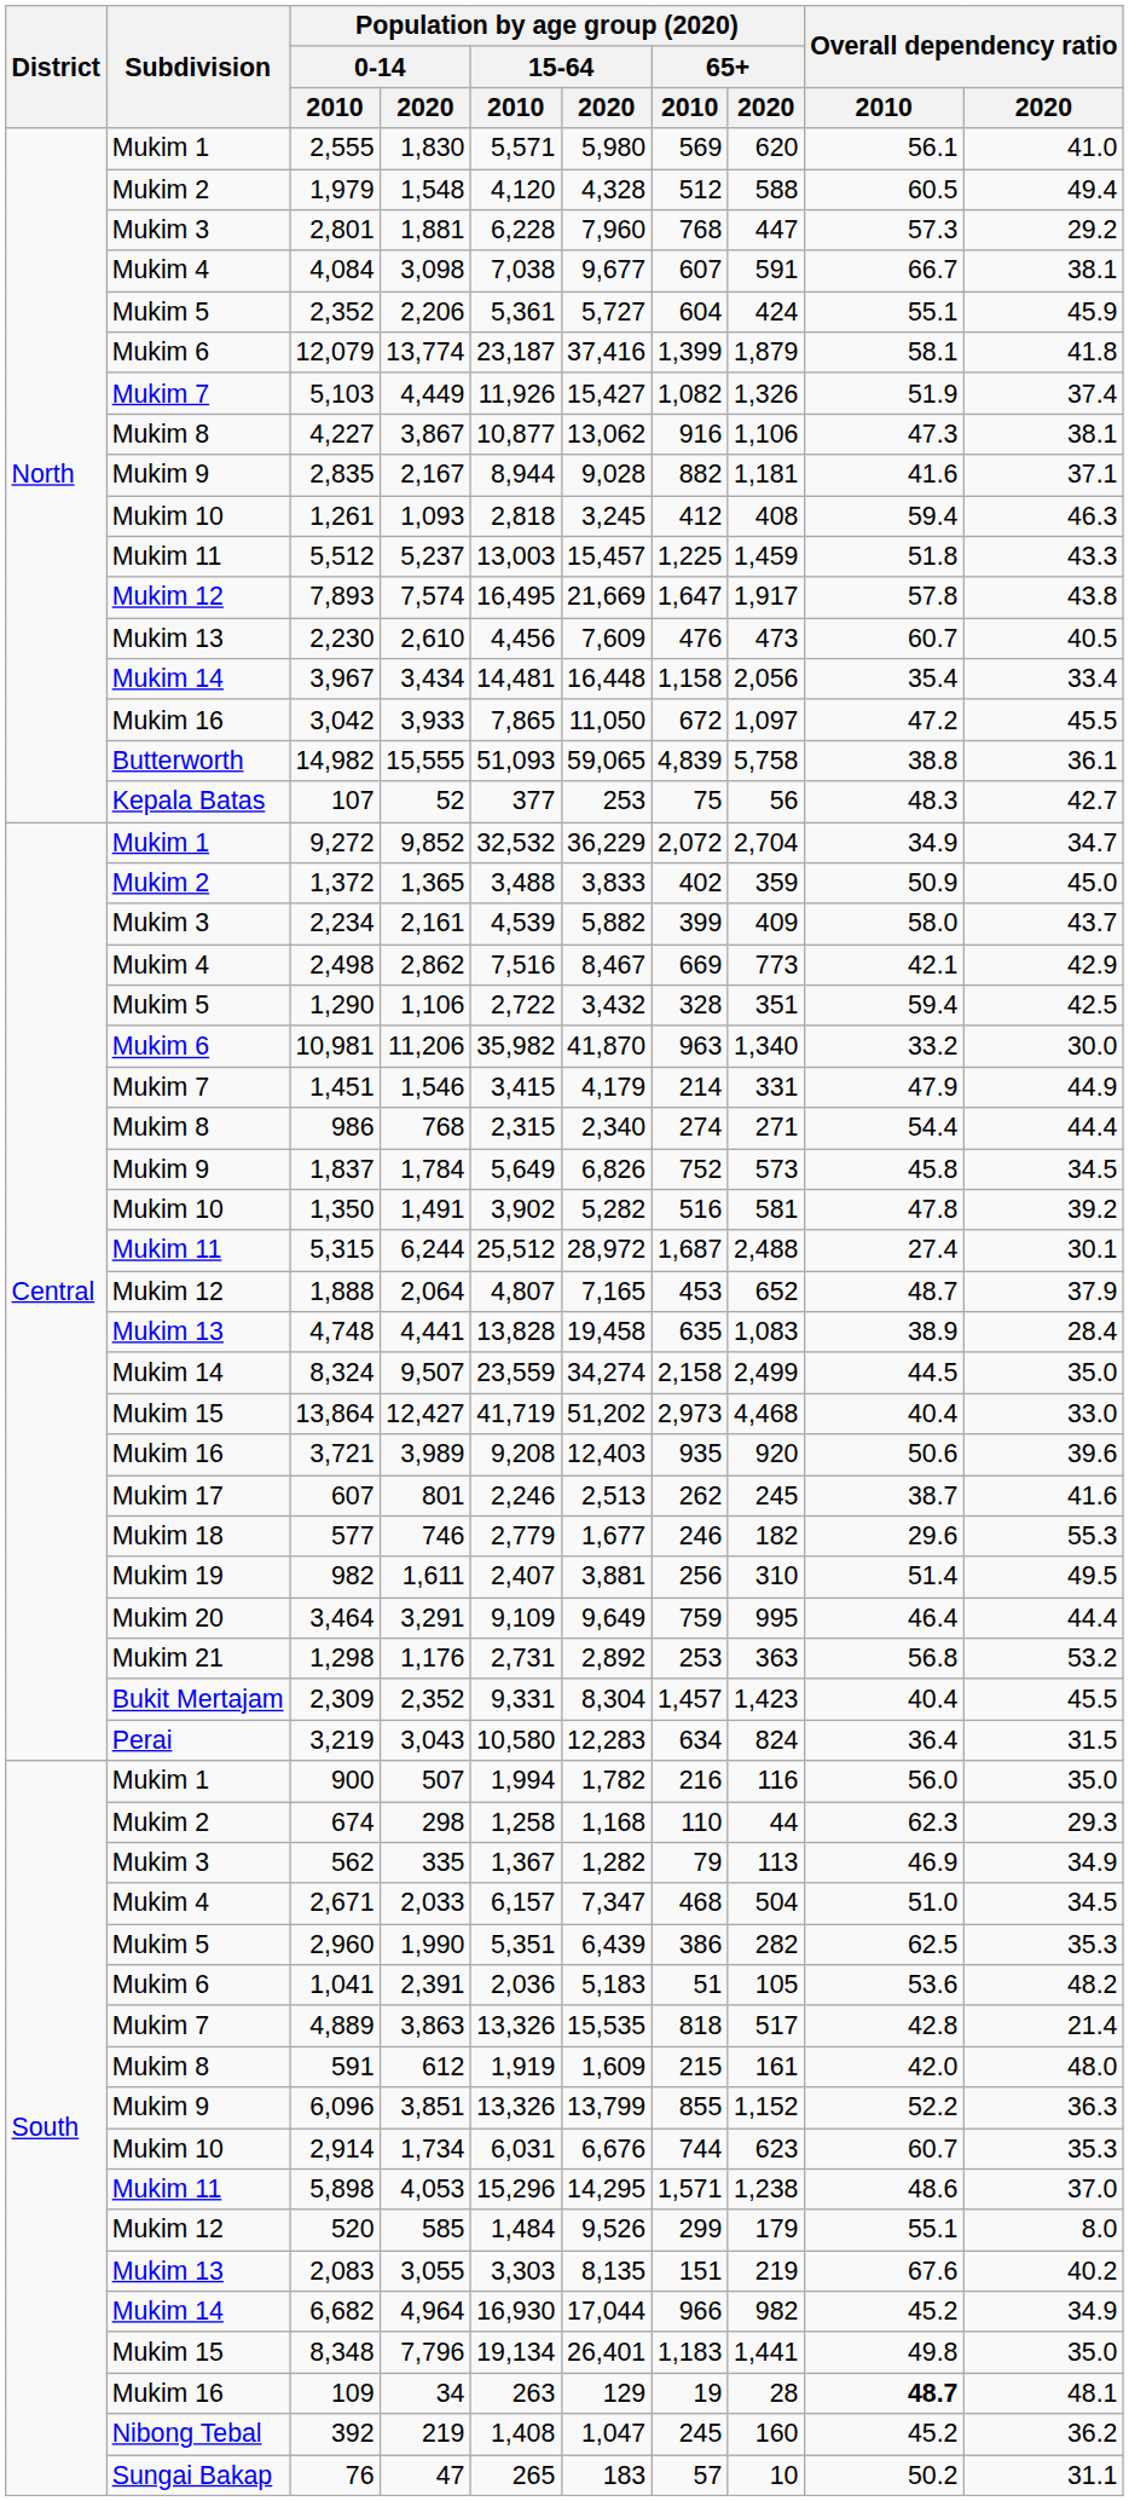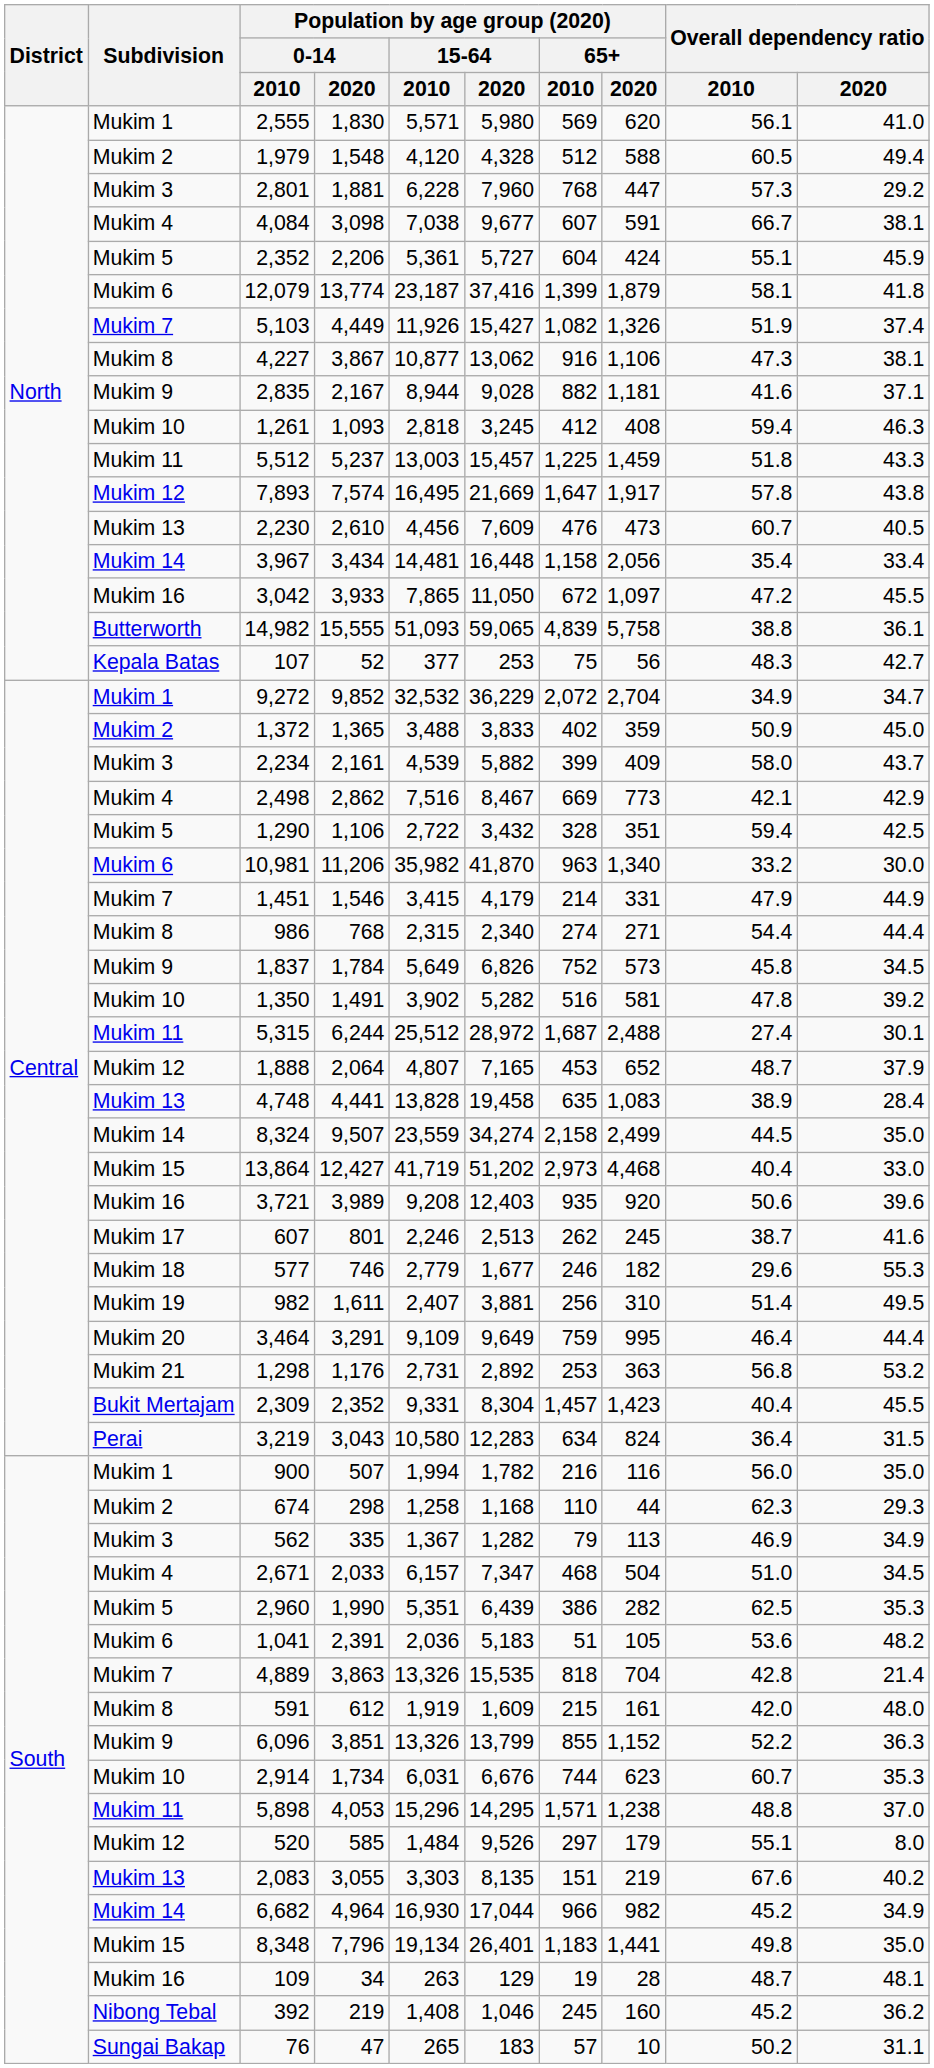 <table class="wikitable sortable mw-collapsible">
 <tr>
 <th rowspan="3">District</th>
 <th rowspan="3">Subdivision</th>
 <th colspan="6">Population by age group (2020)</th>
 <th colspan="2" rowspan="2">Overall dependency ratio</th>
 </tr>
 <tr>
 <th colspan="2">0-14</th>
 <th colspan="2">15-64</th>
 <th colspan="2">65+</th>
 </tr>
 <tr>
 <th>2010</th>
 <th>2020</th>
 <th>2010</th>
 <th>2020</th>
 <th>2010</th>
 <th>2020</th>
 <th>2010</th>
 <th>2020</th>
 </tr>
 <tr>
 <td rowspan="17"><a href='#'>North</a></td>
 <td>Mukim 1</td>
 <td align="right">2,555</td>
 <td align="right">1,830</td>
 <td align="right">5,571</td>
 <td align="right">5,980</td>
 <td align="right">569</td>
 <td align="right">620</td>
 <td align="right">56.1</td>
 <td align="right">41.0</td>
 </tr>
 <tr>
 <td>Mukim 2</td>
 <td align="right">1,979</td>
 <td align="right">1,548</td>
 <td align="right">4,120</td>
 <td align="right">4,328</td>
 <td align="right">512</td>
 <td align="right">588</td>
 <td align="right">60.5</td>
 <td align="right">49.4</td>
 </tr>
 <tr>
 <td>Mukim 3</td>
 <td align="right">2,801</td>
 <td align="right">1,881</td>
 <td align="right">6,228</td>
 <td align="right">7,960</td>
 <td align="right">768</td>
 <td align="right">447</td>
 <td align="right">57.3</td>
 <td align="right">29.2</td>
 </tr>
 <tr>
 <td>Mukim 4</td>
 <td align="right">4,084</td>
 <td align="right">3,098</td>
 <td align="right">7,038</td>
 <td align="right">9,677</td>
 <td align="right">607</td>
 <td align="right">591</td>
 <td align="right">66.7</td>
 <td align="right">38.1</td>
 </tr>
 <tr>
 <td>Mukim 5</td>
 <td align="right">2,352</td>
 <td align="right">2,206</td>
 <td align="right">5,361</td>
 <td align="right">5,727</td>
 <td align="right">604</td>
 <td align="right">424</td>
 <td align="right">55.1</td>
 <td align="right">45.9</td>
 </tr>
 <tr>
 <td>Mukim 6</td>
 <td align="right">12,079</td>
 <td align="right">13,774</td>
 <td align="right">23,187</td>
 <td align="right">37,416</td>
 <td align="right">1,399</td>
 <td align="right">1,879</td>
 <td align="right">58.1</td>
 <td align="right">41.8</td>
 </tr>
 <tr>
 <td><a href='#'>Mukim 7</a></td>
 <td align="right">5,103</td>
 <td align="right">4,449</td>
 <td align="right">11,926</td>
 <td align="right">15,427</td>
 <td align="right">1,082</td>
 <td align="right">1,326</td>
 <td align="right">51.9</td>
 <td align="right">37.4</td>
 </tr>
 <tr>
 <td>Mukim 8</td>
 <td align="right">4,227</td>
 <td align="right">3,867</td>
 <td align="right">10,877</td>
 <td align="right">13,062</td>
 <td align="right">916</td>
 <td align="right">1,106</td>
 <td align="right">47.3</td>
 <td align="right">38.1</td>
 </tr>
 <tr>
 <td>Mukim 9</td>
 <td align="right">2,835</td>
 <td align="right">2,167</td>
 <td align="right">8,944</td>
 <td align="right">9,028</td>
 <td align="right">882</td>
 <td align="right">1,181</td>
 <td align="right">41.6</td>
 <td align="right">37.1</td>
 </tr>
 <tr>
 <td>Mukim 10</td>
 <td align="right">1,261</td>
 <td align="right">1,093</td>
 <td align="right">2,818</td>
 <td align="right">3,245</td>
 <td align="right">412</td>
 <td align="right">408</td>
 <td align="right">59.4</td>
 <td align="right">46.3</td>
 </tr>
 <tr>
 <td>Mukim 11</td>
 <td align="right">5,512</td>
 <td align="right">5,237</td>
 <td align="right">13,003</td>
 <td align="right">15,457</td>
 <td align="right">1,225</td>
 <td align="right">1,459</td>
 <td align="right">51.8</td>
 <td align="right">43.3</td>
 </tr>
 <tr>
 <td><a href='#'>Mukim 12</a></td>
 <td align="right">7,893</td>
 <td align="right">7,574</td>
 <td align="right">16,495</td>
 <td align="right">21,669</td>
 <td align="right">1,647</td>
 <td align="right">1,917</td>
 <td align="right">57.8</td>
 <td align="right">43.8</td>
 </tr>
 <tr>
 <td>Mukim 13</td>
 <td align="right">2,230</td>
 <td align="right">2,610</td>
 <td align="right">4,456</td>
 <td align="right">7,609</td>
 <td align="right">476</td>
 <td align="right">473</td>
 <td align="right">60.7</td>
 <td align="right">40.5</td>
 </tr>
 <tr>
 <td><a href='#'>Mukim 14</a></td>
 <td align="right">3,967</td>
 <td align="right">3,434</td>
 <td align="right">14,481</td>
 <td align="right">16,448</td>
 <td align="right">1,158</td>
 <td align="right">2,056</td>
 <td align="right">35.4</td>
 <td align="right">33.4</td>
 </tr>
 <tr>
 <td>Mukim 16</td>
 <td align="right">3,042</td>
 <td align="right">3,933</td>
 <td align="right">7,865</td>
 <td align="right">11,050</td>
 <td align="right">672</td>
 <td align="right">1,097</td>
 <td align="right">47.2</td>
 <td align="right">45.5</td>
 </tr>
 <tr>
 <td><a href='#'>Butterworth</a></td>
 <td align="right">14,982</td>
 <td align="right">15,555</td>
 <td align="right">51,093</td>
 <td align="right">59,065</td>
 <td align="right">4,839</td>
 <td align="right">5,758</td>
 <td align="right">38.8</td>
 <td align="right">36.1</td>
 </tr>
 <tr>
 <td><a href='#'>Kepala Batas</a></td>
 <td align="right">107</td>
 <td align="right">52</td>
 <td align="right">377</td>
 <td align="right">253</td>
 <td align="right">75</td>
 <td align="right">56</td>
 <td align="right">48.3</td>
 <td align="right">42.7</td>
 </tr>
 <tr>
 <td rowspan="23"><a href='#'>Central</a></td>
 <td><a href='#'>Mukim 1</a></td>
 <td align="right">9,272</td>
 <td align="right">9,852</td>
 <td align="right">32,532</td>
 <td align="right">36,229</td>
 <td align="right">2,072</td>
 <td align="right">2,704</td>
 <td align="right">34.9</td>
 <td align="right">34.7</td>
 </tr>
 <tr>
 <td><a href='#'>Mukim 2</a></td>
 <td align="right">1,372</td>
 <td align="right">1,365</td>
 <td align="right">3,488</td>
 <td align="right">3,833</td>
 <td align="right">402</td>
 <td align="right">359</td>
 <td align="right">50.9</td>
 <td align="right">45.0</td>
 </tr>
 <tr>
 <td>Mukim 3</td>
 <td align="right">2,234</td>
 <td align="right">2,161</td>
 <td align="right">4,539</td>
 <td align="right">5,882</td>
 <td align="right">399</td>
 <td align="right">409</td>
 <td align="right">58.0</td>
 <td align="right">43.7</td>
 </tr>
 <tr>
 <td>Mukim 4</td>
 <td align="right">2,498</td>
 <td align="right">2,862</td>
 <td align="right">7,516</td>
 <td align="right">8,467</td>
 <td align="right">669</td>
 <td align="right">773</td>
 <td align="right">42.1</td>
 <td align="right">42.9</td>
 </tr>
 <tr>
 <td>Mukim 5</td>
 <td align="right">1,290</td>
 <td align="right">1,106</td>
 <td align="right">2,722</td>
 <td align="right">3,432</td>
 <td align="right">328</td>
 <td align="right">351</td>
 <td align="right">59.4</td>
 <td align="right">42.5</td>
 </tr>
 <tr>
 <td><a href='#'>Mukim 6</a></td>
 <td align="right">10,981</td>
 <td align="right">11,206</td>
 <td align="right">35,982</td>
 <td align="right">41,870</td>
 <td align="right">963</td>
 <td align="right">1,340</td>
 <td align="right">33.2</td>
 <td align="right">30.0</td>
 </tr>
 <tr>
 <td>Mukim 7</td>
 <td align="right">1,451</td>
 <td align="right">1,546</td>
 <td align="right">3,415</td>
 <td align="right">4,179</td>
 <td align="right">214</td>
 <td align="right">331</td>
 <td align="right">47.9</td>
 <td align="right">44.9</td>
 </tr>
 <tr>
 <td>Mukim 8</td>
 <td align="right">986</td>
 <td align="right">768</td>
 <td align="right">2,315</td>
 <td align="right">2,340</td>
 <td align="right">274</td>
 <td align="right">271</td>
 <td align="right">54.4</td>
 <td align="right">44.4</td>
 </tr>
 <tr>
 <td>Mukim 9</td>
 <td align="right">1,837</td>
 <td align="right">1,784</td>
 <td align="right">5,649</td>
 <td align="right">6,826</td>
 <td align="right">752</td>
 <td align="right">573</td>
 <td align="right">45.8</td>
 <td align="right">34.5</td>
 </tr>
 <tr>
 <td>Mukim 10</td>
 <td align="right">1,350</td>
 <td align="right">1,491</td>
 <td align="right">3,902</td>
 <td align="right">5,282</td>
 <td align="right">516</td>
 <td align="right">581</td>
 <td align="right">47.8</td>
 <td align="right">39.2</td>
 </tr>
 <tr>
 <td><a href='#'>Mukim 11</a></td>
 <td align="right">5,315</td>
 <td align="right">6,244</td>
 <td align="right">25,512</td>
 <td align="right">28,972</td>
 <td align="right">1,687</td>
 <td align="right">2,488</td>
 <td align="right">27.4</td>
 <td align="right">30.1</td>
 </tr>
 <tr>
 <td>Mukim 12</td>
 <td align="right">1,888</td>
 <td align="right">2,064</td>
 <td align="right">4,807</td>
 <td align="right">7,165</td>
 <td align="right">453</td>
 <td align="right">652</td>
 <td align="right">48.7</td>
 <td align="right">37.9</td>
 </tr>
 <tr>
 <td><a href='#'>Mukim 13</a></td>
 <td align="right">4,748</td>
 <td align="right">4,441</td>
 <td align="right">13,828</td>
 <td align="right">19,458</td>
 <td align="right">635</td>
 <td align="right">1,083</td>
 <td align="right">38.9</td>
 <td align="right">28.4</td>
 </tr>
 <tr>
 <td>Mukim 14</td>
 <td align="right">8,324</td>
 <td align="right">9,507</td>
 <td align="right">23,559</td>
 <td align="right">34,274</td>
 <td align="right">2,158</td>
 <td align="right">2,499</td>
 <td align="right">44.5</td>
 <td align="right">35.0</td>
 </tr>
 <tr>
 <td>Mukim 15</td>
 <td align="right">13,864</td>
 <td align="right">12,427</td>
 <td align="right">41,719</td>
 <td align="right">51,202</td>
 <td align="right">2,973</td>
 <td align="right">4,468</td>
 <td align="right">40.4</td>
 <td align="right">33.0</td>
 </tr>
 <tr>
 <td>Mukim 16</td>
 <td align="right">3,721</td>
 <td align="right">3,989</td>
 <td align="right">9,208</td>
 <td align="right">12,403</td>
 <td align="right">935</td>
 <td align="right">920</td>
 <td align="right">50.6</td>
 <td align="right">39.6</td>
 </tr>
 <tr>
 <td>Mukim 17</td>
 <td align="right">607</td>
 <td align="right">801</td>
 <td align="right">2,246</td>
 <td align="right">2,513</td>
 <td align="right">262</td>
 <td align="right">245</td>
 <td align="right">38.7</td>
 <td align="right">41.6</td>
 </tr>
 <tr>
 <td>Mukim 18</td>
 <td align="right">577</td>
 <td align="right">746</td>
 <td align="right">2,779</td>
 <td align="right">1,677</td>
 <td align="right">246</td>
 <td align="right">182</td>
 <td align="right">29.6</td>
 <td align="right">55.3</td>
 </tr>
 <tr>
 <td>Mukim 19</td>
 <td align="right">982</td>
 <td align="right">1,611</td>
 <td align="right">2,407</td>
 <td align="right">3,881</td>
 <td align="right">256</td>
 <td align="right">310</td>
 <td align="right">51.4</td>
 <td align="right">49.5</td>
 </tr>
 <tr>
 <td>Mukim 20</td>
 <td align="right">3,464</td>
 <td align="right">3,291</td>
 <td align="right">9,109</td>
 <td align="right">9,649</td>
 <td align="right">759</td>
 <td align="right">995</td>
 <td align="right">46.4</td>
 <td align="right">44.4</td>
 </tr>
 <tr>
 <td>Mukim 21</td>
 <td align="right">1,298</td>
 <td align="right">1,176</td>
 <td align="right">2,731</td>
 <td align="right">2,892</td>
 <td align="right">253</td>
 <td align="right">363</td>
 <td align="right">56.8</td>
 <td align="right">53.2</td>
 </tr>
 <tr>
 <td><a href='#'>Bukit Mertajam</a></td>
 <td align="right">2,309</td>
 <td align="right">2,352</td>
 <td align="right">9,331</td>
 <td align="right">8,304</td>
 <td align="right">1,457</td>
 <td align="right">1,423</td>
 <td align="right">40.4</td>
 <td align="right">45.5</td>
 </tr>
 <tr>
 <td><a href='#'>Perai</a></td>
 <td align="right">3,219</td>
 <td align="right">3,043</td>
 <td align="right">10,580</td>
 <td align="right">12,283</td>
 <td align="right">634</td>
 <td align="right">824</td>
 <td align="right">36.4</td>
 <td align="right">31.5</td>
 </tr>
 <tr>
 <td rowspan="18"><a href='#'>South</a></td>
 <td>Mukim 1</td>
 <td align="right">900</td>
 <td align="right">507</td>
 <td align="right">1,994</td>
 <td align="right">1,782</td>
 <td align="right">216</td>
 <td align="right">116</td>
 <td align="right">56.0</td>
 <td align="right">35.0</td>
 </tr>
 <tr>
 <td>Mukim 2</td>
 <td align="right">674</td>
 <td align="right">298</td>
 <td align="right">1,258</td>
 <td align="right">1,168</td>
 <td align="right">110</td>
 <td align="right">44</td>
 <td align="right">62.3</td>
 <td align="right">29.3</td>
 </tr>
 <tr>
 <td>Mukim 3</td>
 <td align="right">562</td>
 <td align="right">335</td>
 <td align="right">1,367</td>
 <td align="right">1,282</td>
 <td align="right">79</td>
 <td align="right">113</td>
 <td align="right">46.9</td>
 <td align="right">34.9</td>
 </tr>
 <tr>
 <td>Mukim 4</td>
 <td align="right">2,671</td>
 <td align="right">2,033</td>
 <td align="right">6,157</td>
 <td align="right">7,347</td>
 <td align="right">468</td>
 <td align="right">504</td>
 <td align="right">51.0</td>
 <td align="right">34.5</td>
 </tr>
 <tr>
 <td>Mukim 5</td>
 <td align="right">2,960</td>
 <td align="right">1,990</td>
 <td align="right">5,351</td>
 <td align="right">6,439</td>
 <td align="right">386</td>
 <td align="right">282</td>
 <td align="right">62.5</td>
 <td align="right">35.3</td>
 </tr>
 <tr>
 <td>Mukim 6</td>
 <td align="right">1,041</td>
 <td align="right">2,391</td>
 <td align="right">2,036</td>
 <td align="right">5,183</td>
 <td align="right">51</td>
 <td align="right">105</td>
 <td align="right">53.6</td>
 <td align="right">48.2</td>
 </tr>
 <tr>
 <td>Mukim 7</td>
 <td align="right">4,889</td>
 <td align="right">3,863</td>
 <td align="right">13,326</td>
 <td align="right">15,535</td>
 <td align="right">818</td>
-<td align="right">517</td>
+<td align="right">704</td>
 <td align="right">42.8</td>
 <td align="right">21.4</td>
 </tr>
 <tr>
 <td>Mukim 8</td>
 <td align="right">591</td>
 <td align="right">612</td>
 <td align="right">1,919</td>
 <td align="right">1,609</td>
 <td align="right">215</td>
 <td align="right">161</td>
 <td align="right">42.0</td>
 <td align="right">48.0</td>
 </tr>
 <tr>
 <td>Mukim 9</td>
 <td align="right">6,096</td>
 <td align="right">3,851</td>
 <td align="right">13,326</td>
 <td align="right">13,799</td>
 <td align="right">855</td>
 <td align="right">1,152</td>
 <td align="right">52.2</td>
 <td align="right">36.3</td>
 </tr>
 <tr>
 <td>Mukim 10</td>
 <td align="right">2,914</td>
 <td align="right">1,734</td>
 <td align="right">6,031</td>
 <td align="right">6,676</td>
 <td align="right">744</td>
 <td align="right">623</td>
 <td align="right">60.7</td>
 <td align="right">35.3</td>
 </tr>
 <tr>
 <td><a href='#'>Mukim 11</a></td>
 <td align="right">5,898</td>
 <td align="right">4,053</td>
 <td align="right">15,296</td>
 <td align="right">14,295</td>
 <td align="right">1,571</td>
 <td align="right">1,238</td>
-<td align="right">48.6</td>
+<td align="right">48.8</td>
 <td align="right">37.0</td>
 </tr>
 <tr>
 <td>Mukim 12</td>
 <td align="right">520</td>
 <td align="right">585</td>
 <td align="right">1,484</td>
 <td align="right">9,526</td>
-<td align="right">299</td>
+<td align="right">297</td>
 <td align="right">179</td>
 <td align="right">55.1</td>
 <td align="right">8.0</td>
 </tr>
 <tr>
 <td><a href='#'>Mukim 13</a></td>
 <td align="right">2,083</td>
 <td align="right">3,055</td>
 <td align="right">3,303</td>
 <td align="right">8,135</td>
 <td align="right">151</td>
 <td align="right">219</td>
 <td align="right">67.6</td>
 <td align="right">40.2</td>
 </tr>
 <tr>
 <td><a href='#'>Mukim 14</a></td>
 <td align="right">6,682</td>
 <td align="right">4,964</td>
 <td align="right">16,930</td>
 <td align="right">17,044</td>
 <td align="right">966</td>
 <td align="right">982</td>
 <td align="right">45.2</td>
 <td align="right">34.9</td>
 </tr>
 <tr>
 <td>Mukim 15</td>
 <td align="right">8,348</td>
 <td align="right">7,796</td>
 <td align="right">19,134</td>
 <td align="right">26,401</td>
 <td align="right">1,183</td>
 <td align="right">1,441</td>
 <td align="right">49.8</td>
 <td align="right">35.0</td>
 </tr>
 <tr>
 <td>Mukim 16</td>
 <td align="right">109</td>
 <td align="right">34</td>
 <td align="right">263</td>
 <td align="right">129</td>
 <td align="right">19</td>
 <td align="right">28</td>
-<td align="right"><strong>48.7</strong></td>
+<td align="right">48.7</td>
 <td align="right">48.1</td>
 </tr>
 <tr>
 <td><a href='#'>Nibong Tebal</a></td>
 <td align="right">392</td>
 <td align="right">219</td>
 <td align="right">1,408</td>
-<td align="right">1,047</td>
+<td align="right">1,046</td>
 <td align="right">245</td>
 <td align="right">160</td>
 <td align="right">45.2</td>
 <td align="right">36.2</td>
 </tr>
 <tr>
 <td><a href='#'>Sungai Bakap</a></td>
 <td align="right">76</td>
 <td align="right">47</td>
 <td align="right">265</td>
 <td align="right">183</td>
 <td align="right">57</td>
 <td align="right">10</td>
 <td align="right">50.2</td>
 <td align="right">31.1</td>
 </tr>
 </table>
